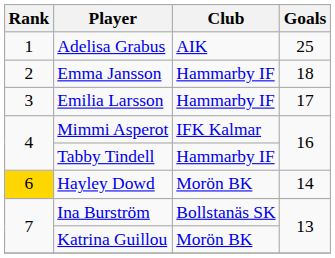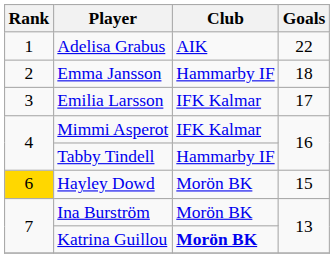 <table class="wikitable" style="text-align:center">
 <tr>
 <th>Rank</th>
 <th>Player</th>
 <th>Club</th>
 <th>Goals</th>
 </tr>
 <tr>
 <td>1</td>
 <td align="left"> <a href='#'>Adelisa Grabus</a></td>
 <td align="left"><a href='#'>AIK</a></td>
-<td>25</td>
+<td>22</td>
 </tr>
 <tr>
 <td>2</td>
 <td align="left"> <a href='#'>Emma Jansson</a></td>
 <td align="left"><a href='#'>Hammarby IF</a></td>
 <td>18</td>
 </tr>
 <tr>
 <td>3</td>
 <td align="left"> <a href='#'>Emilia Larsson</a></td>
-<td align="left"><a href='#'>Hammarby IF</a></td>
+<td align="left"><a href='#'>IFK Kalmar</a></td>
 <td>17</td>
 </tr>
 <tr>
 <td rowspan=2>4</td>
 <td align="left"> <a href='#'>Mimmi Asperot</a></td>
 <td align="left"><a href='#'>IFK Kalmar</a></td>
 <td rowspan=2>16</td>
 </tr>
 <tr>
 <td align="left"> <a href='#'>Tabby Tindell</a></td>
 <td align="left"><a href='#'>Hammarby IF</a></td>
 </tr>
 <tr>
 <td style="background: gold;">6</td>
 <td align="left"> <a href='#'>Hayley Dowd</a></td>
 <td align="left"><a href='#'>Morön BK</a></td>
-<td>14</td>
+<td>15</td>
 </tr>
 <tr>
 <td rowspan=2>7</td>
 <td align="left"> <a href='#'>Ina Burström</a></td>
-<td align="left"><a href='#'>Bollstanäs SK</a></td>
+<td align="left"><a href='#'>Morön BK</a></td>
 <td rowspan=2>13</td>
 </tr>
 <tr>
 <td align="left"> <a href='#'>Katrina Guillou</a></td>
-<td align="left"><a href='#'>Morön BK</a></td>
+<td align="left"><strong><a href='#'>Morön BK</a></strong></td>
 </tr>
 <tr>
 </tr>
 </table>
